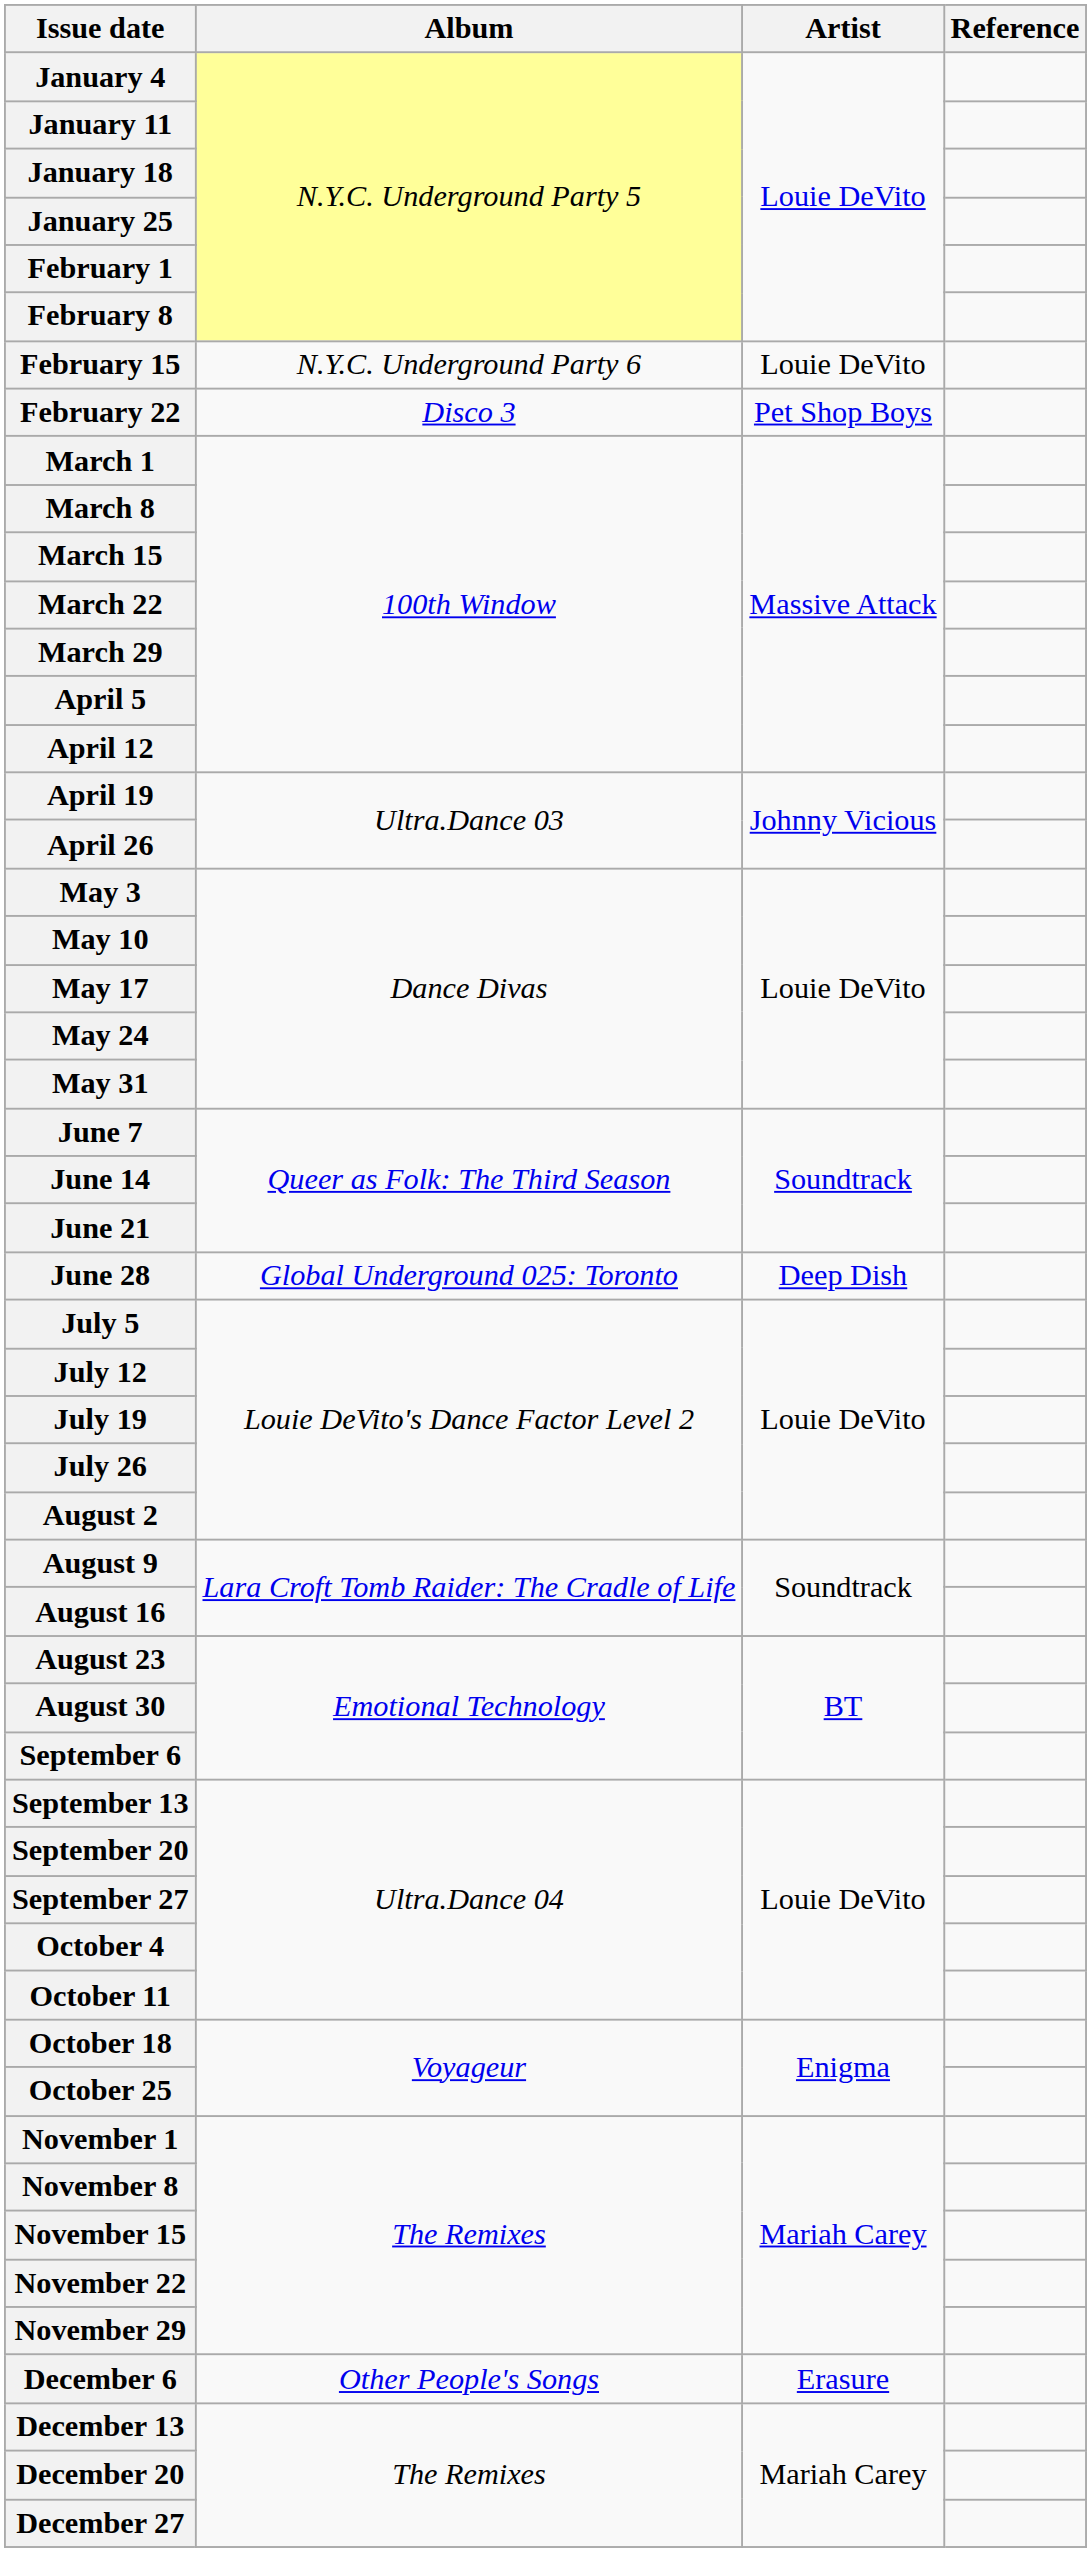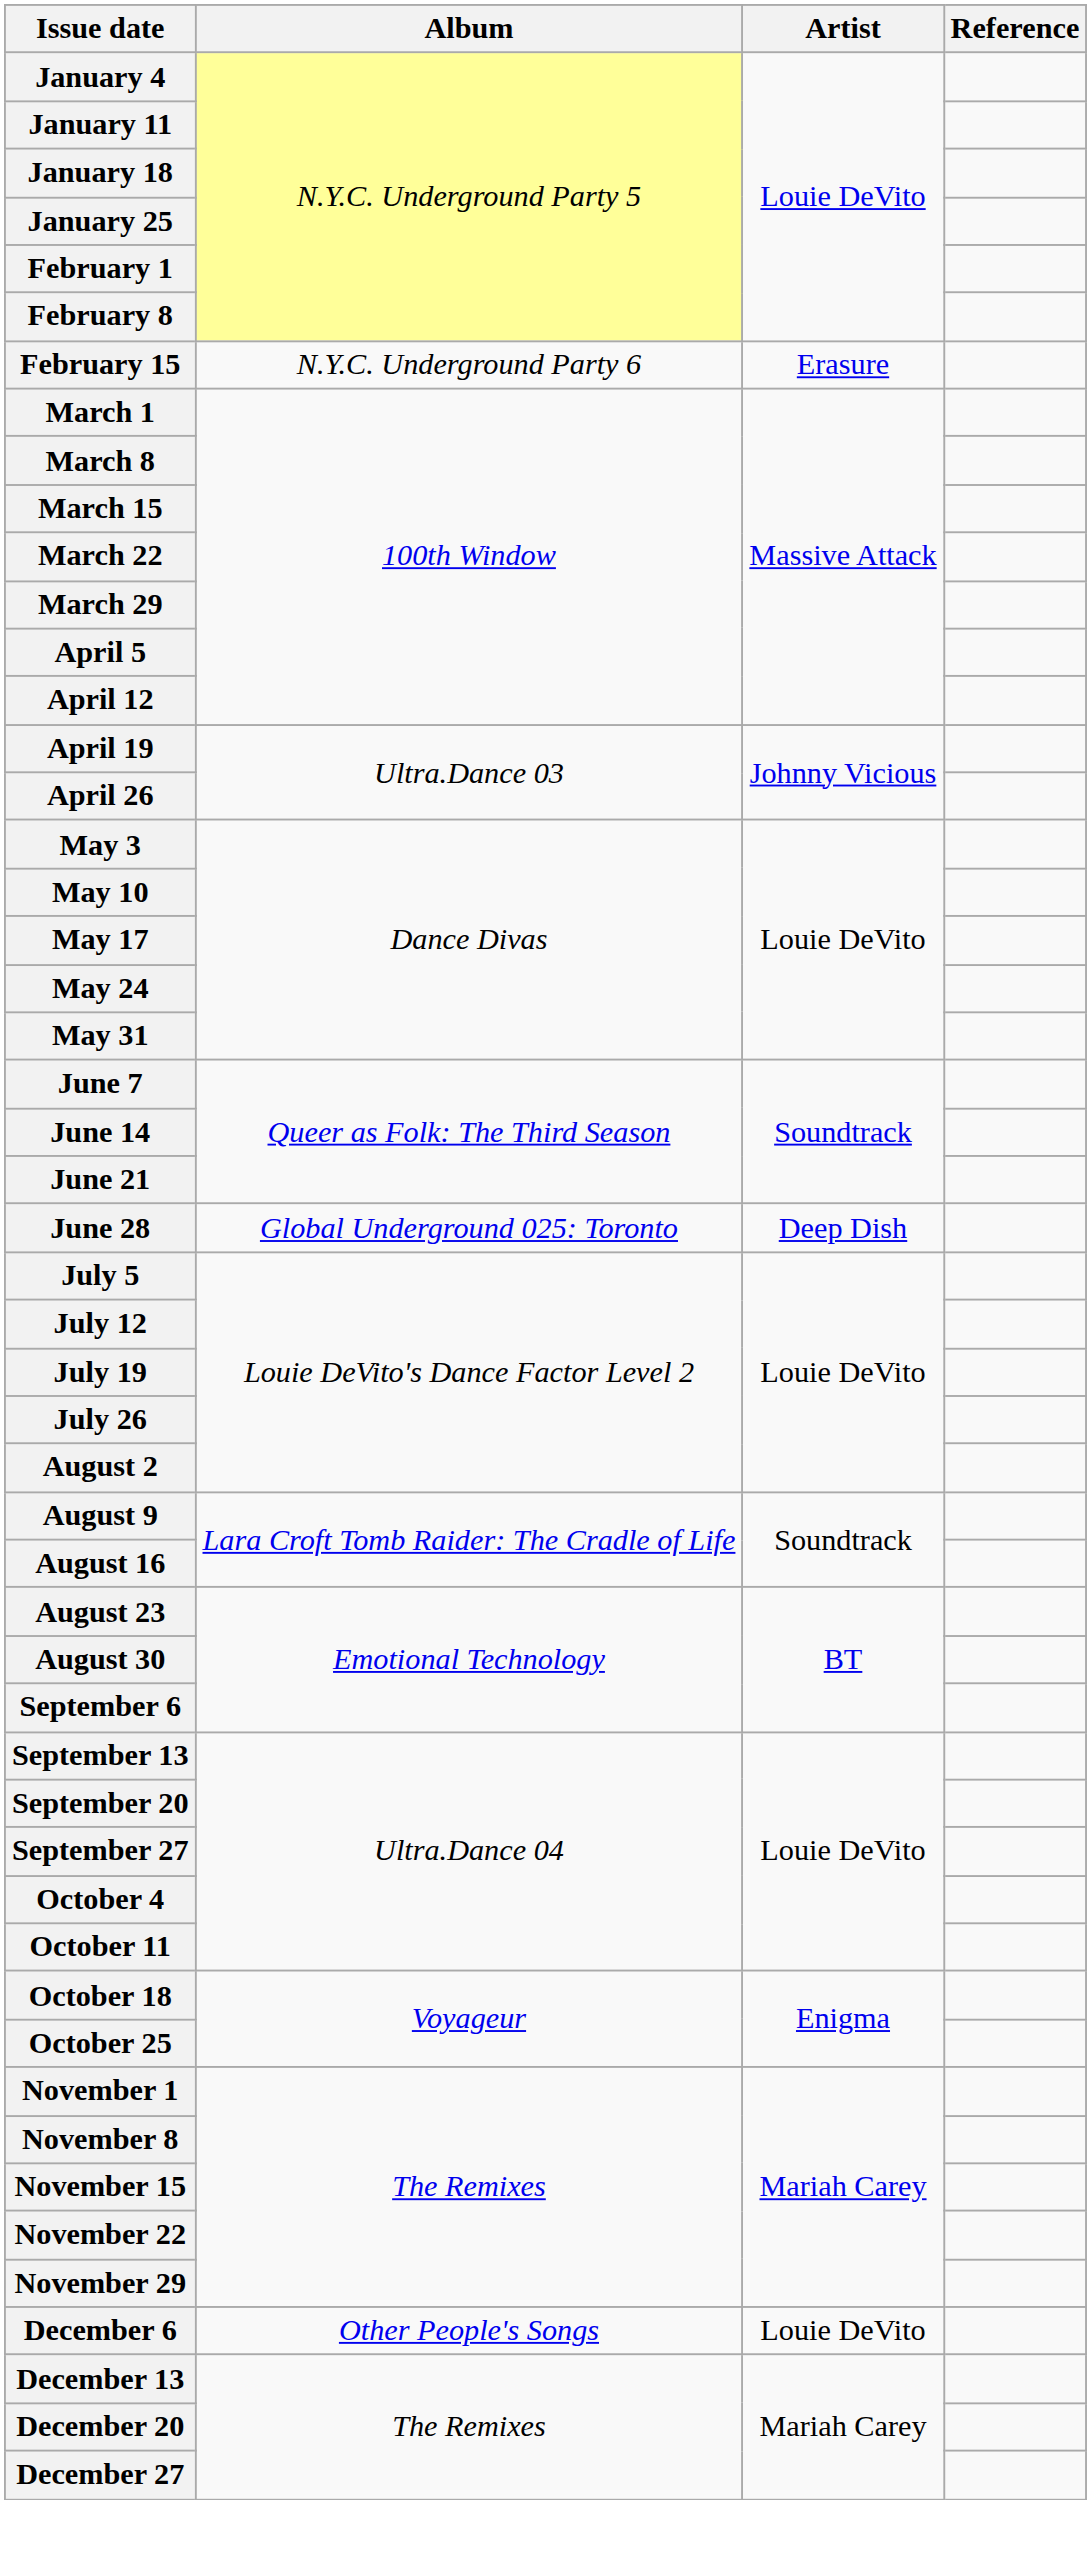 <table class="wikitable plainrowheaders" style="text-align:center">
 <tr>
 <th scope="col">Issue date</th>
 <th scope="col">Album</th>
 <th scope="col">Artist</th>
 <th scope="col">Reference</th>
 </tr>
 <tr>
 <th scope="row">January 4</th>
 <td bgcolor=#FFFF99 rowspan="6"><em>N.Y.C. Underground Party 5</em> </td>
 <td rowspan="6"><a href='#'>Louie DeVito</a></td>
 <td></td>
 </tr>
 <tr>
 <th scope="row">January 11</th>
 <td></td>
 </tr>
 <tr>
 <th scope="row">January 18</th>
 <td></td>
 </tr>
 <tr>
 <th scope="row">January 25</th>
 <td></td>
 </tr>
 <tr>
 <th scope="row">February 1</th>
 <td></td>
 </tr>
 <tr>
 <th scope="row">February 8</th>
 <td></td>
 </tr>
 <tr>
 <th scope="row">February 15</th>
 <td><em>N.Y.C. Underground Party 6</em></td>
-<td>Louie DeVito</td>
-<td></td>
-</tr>
-<tr>
-<th scope="row">February 22</th>
-<td><em><a href='#'>Disco 3</a></em></td>
-<td><a href='#'>Pet Shop Boys</a></td>
+<td><a href='#'>Erasure</a></td>
 <td></td>
 </tr>
 <tr>
 <th scope="row">March 1</th>
 <td rowspan="7"><em><a href='#'>100th Window</a></em></td>
 <td rowspan="7"><a href='#'>Massive Attack</a></td>
 <td></td>
 </tr>
 <tr>
 <th scope="row">March 8</th>
 <td></td>
 </tr>
 <tr>
 <th scope="row">March 15</th>
 <td></td>
 </tr>
 <tr>
 <th scope="row">March 22</th>
 <td></td>
 </tr>
 <tr>
 <th scope="row">March 29</th>
 <td></td>
 </tr>
 <tr>
 <th scope="row">April 5</th>
 <td></td>
 </tr>
 <tr>
 <th scope="row">April 12</th>
 <td></td>
 </tr>
 <tr>
 <th scope="row">April 19</th>
 <td rowspan="2"><em>Ultra.Dance 03</em></td>
 <td rowspan="2"><a href='#'>Johnny Vicious</a></td>
 <td></td>
 </tr>
 <tr>
 <th scope="row">April 26</th>
 <td></td>
 </tr>
 <tr>
 <th scope="row">May 3</th>
 <td rowspan="5"><em>Dance Divas</em></td>
 <td rowspan="5">Louie DeVito</td>
 <td></td>
 </tr>
 <tr>
 <th scope="row">May 10</th>
 <td></td>
 </tr>
 <tr>
 <th scope="row">May 17</th>
 <td></td>
 </tr>
 <tr>
 <th scope="row">May 24</th>
 <td></td>
 </tr>
 <tr>
 <th scope="row">May 31</th>
 <td></td>
 </tr>
 <tr>
 <th scope="row">June 7</th>
 <td rowspan="3"><em><a href='#'>Queer as Folk: The Third Season</a></em></td>
 <td rowspan="3"><a href='#'>Soundtrack</a></td>
 <td></td>
 </tr>
 <tr>
 <th scope="row">June 14</th>
 <td></td>
 </tr>
 <tr>
 <th scope="row">June 21</th>
 <td></td>
 </tr>
 <tr>
 <th scope="row">June 28</th>
 <td><em><a href='#'>Global Underground 025: Toronto</a></em></td>
 <td><a href='#'>Deep Dish</a></td>
 <td></td>
 </tr>
 <tr>
 <th scope="row">July 5</th>
 <td rowspan="5"><em>Louie DeVito's Dance Factor Level 2</em></td>
 <td rowspan="5">Louie DeVito</td>
 <td></td>
 </tr>
 <tr>
 <th scope="row">July 12</th>
 <td></td>
 </tr>
 <tr>
 <th scope="row">July 19</th>
 <td></td>
 </tr>
 <tr>
 <th scope="row">July 26</th>
 <td></td>
 </tr>
 <tr>
 <th scope="row">August 2</th>
 <td></td>
 </tr>
 <tr>
 <th scope="row">August 9</th>
 <td rowspan="2"><em><a href='#'>Lara Croft Tomb Raider: The Cradle of Life</a></em></td>
 <td rowspan="2">Soundtrack</td>
 <td></td>
 </tr>
 <tr>
 <th scope="row">August 16</th>
 <td></td>
 </tr>
 <tr>
 <th scope="row">August 23</th>
 <td rowspan="3"><em><a href='#'>Emotional Technology</a></em></td>
 <td rowspan="3"><a href='#'>BT</a></td>
 <td></td>
 </tr>
 <tr>
 <th scope="row">August 30</th>
 <td></td>
 </tr>
 <tr>
 <th scope="row">September 6</th>
 <td></td>
 </tr>
 <tr>
 <th scope="row">September 13</th>
 <td rowspan="5"><em>Ultra.Dance 04</em></td>
 <td rowspan="5">Louie DeVito</td>
 <td></td>
 </tr>
 <tr>
 <th scope="row">September 20</th>
 <td></td>
 </tr>
 <tr>
 <th scope="row">September 27</th>
 <td></td>
 </tr>
 <tr>
 <th scope="row">October 4</th>
 <td></td>
 </tr>
 <tr>
 <th scope="row">October 11</th>
 <td></td>
 </tr>
 <tr>
 <th scope="row">October 18</th>
 <td rowspan="2"><em><a href='#'>Voyageur</a></em></td>
 <td rowspan="2"><a href='#'>Enigma</a></td>
 <td></td>
 </tr>
 <tr>
 <th scope="row">October 25</th>
 <td></td>
 </tr>
 <tr>
 <th scope="row">November 1</th>
 <td rowspan="5"><em><a href='#'>The Remixes</a></em></td>
 <td rowspan="5"><a href='#'>Mariah Carey</a></td>
 <td></td>
 </tr>
 <tr>
 <th scope="row">November 8</th>
 <td></td>
 </tr>
 <tr>
 <th scope="row">November 15</th>
 <td></td>
 </tr>
 <tr>
 <th scope="row">November 22</th>
 <td></td>
 </tr>
 <tr>
 <th scope="row">November 29</th>
 <td></td>
 </tr>
 <tr>
 <th scope="row">December 6</th>
 <td><em><a href='#'>Other People's Songs</a></em></td>
-<td><a href='#'>Erasure</a></td>
+<td>Louie DeVito</td>
 <td></td>
 </tr>
 <tr>
 <th scope="row">December 13</th>
 <td rowspan="3"><em>The Remixes</em></td>
 <td rowspan="3">Mariah Carey</td>
 <td></td>
 </tr>
 <tr>
 <th scope="row">December 20</th>
 <td></td>
 </tr>
 <tr>
 <th scope="row">December 27</th>
 <td></td>
 </tr>
 </table>
